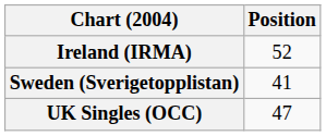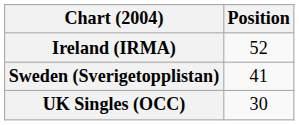 <table class="wikitable sortable plainrowheaders" style="text-align:center">
 <tr>
 <th scope="col">Chart (2004)</th>
 <th scope="col">Position</th>
 </tr>
 <tr>
 <th scope="row">Ireland (IRMA)</th>
 <td>52</td>
 </tr>
 <tr>
 <th scope="row">Sweden (Sverigetopplistan)</th>
 <td>41</td>
 </tr>
 <tr>
 <th scope="row">UK Singles (OCC)</th>
-<td>47</td>
+<td>30</td>
 </tr>
 </table>
